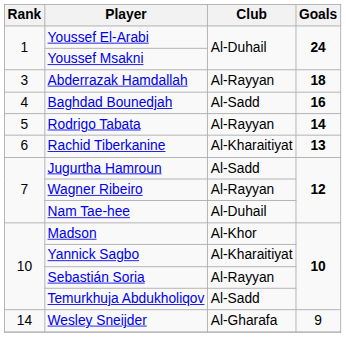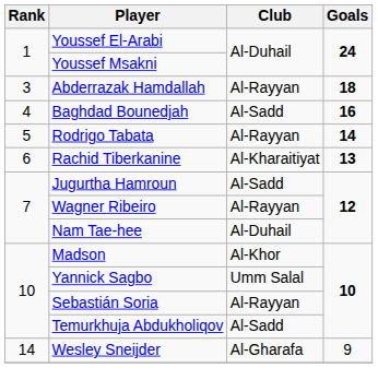 <table class="wikitable">
 <tr>
 <th>Rank</th>
 <th>Player</th>
 <th>Club</th>
 <th>Goals</th>
 </tr>
 <tr>
 <td rowspan=2 align="center">1</td>
 <td> <a href='#'>Youssef El-Arabi</a></td>
 <td rowspan="2">Al-Duhail</td>
 <td rowspan=2 align="center"><strong>24</strong></td>
 </tr>
 <tr>
 <td> <a href='#'>Youssef Msakni</a></td>
 </tr>
 <tr>
 <td rowspan=1 align="center">3</td>
 <td> <a href='#'>Abderrazak Hamdallah</a></td>
 <td rowspan="1">Al-Rayyan</td>
 <td rowspan=1 align="center"><strong>18</strong></td>
 </tr>
 <tr>
 <td rowspan=1 align="center">4</td>
 <td> <a href='#'>Baghdad Bounedjah</a></td>
 <td rowspan="1">Al-Sadd</td>
 <td rowspan=1 align="center"><strong>16</strong></td>
 </tr>
 <tr>
 <td rowspan=1 align="center">5</td>
 <td> <a href='#'>Rodrigo Tabata</a></td>
 <td rowspan="1">Al-Rayyan</td>
 <td rowspan=1 align="center"><strong>14</strong></td>
 </tr>
 <tr>
 <td rowspan=1 align="center">6</td>
 <td> <a href='#'>Rachid Tiberkanine</a></td>
 <td rowspan="1">Al-Kharaitiyat</td>
 <td rowspan=1 align="center"><strong>13</strong></td>
 </tr>
 <tr>
 <td rowspan=3 align="center">7</td>
 <td> <a href='#'>Jugurtha Hamroun</a></td>
 <td rowspan="1">Al-Sadd</td>
 <td rowspan=3 align="center"><strong>12</strong></td>
 </tr>
 <tr>
 <td> <a href='#'>Wagner Ribeiro</a></td>
 <td rowspan="1">Al-Rayyan</td>
 </tr>
 <tr>
 <td> <a href='#'>Nam Tae-hee</a></td>
 <td rowspan="1">Al-Duhail</td>
 </tr>
 <tr>
 <td rowspan=4 align="center">10</td>
 <td> <a href='#'>Madson</a></td>
 <td>Al-Khor</td>
 <td rowspan=4 align="center"><strong>10</strong></td>
 </tr>
 <tr>
 <td> <a href='#'>Yannick Sagbo</a></td>
-<td rowspan="1">Al-Kharaitiyat</td>
+<td>Umm Salal</td>
 </tr>
 <tr>
 <td> <a href='#'>Sebastián Soria</a></td>
 <td>Al-Rayyan</td>
 </tr>
 <tr>
 <td> <a href='#'>Temurkhuja Abdukholiqov</a></td>
 <td rowspan="1">Al-Sadd</td>
 </tr>
 <tr>
 <td rowspan=1 align="center">14</td>
 <td> <a href='#'>Wesley Sneijder</a></td>
 <td>Al-Gharafa</td>
 <td rowspan=1 align="center">9</td>
 </tr>
 <tr>
 </tr>
 </table>
